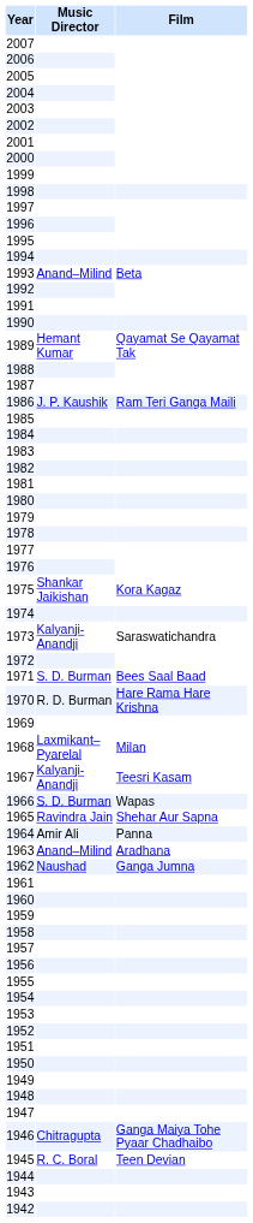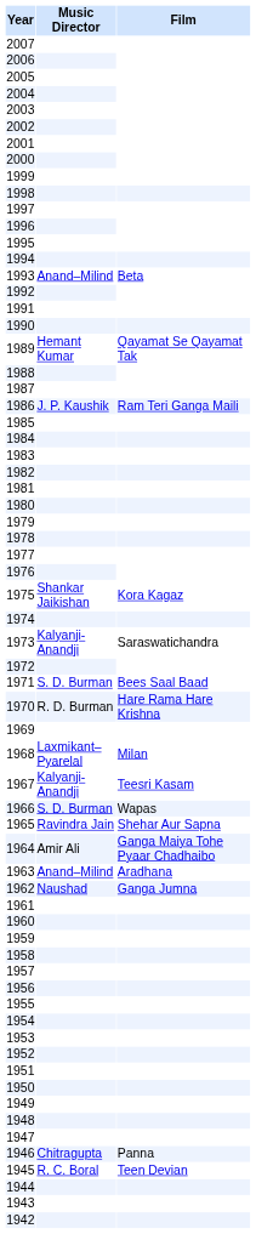 <table cellspacing="1" cellpadding="1" border="0" width="50%">
 <tr bgcolor="#d1e4fd">
 <th>Year</th>
 <th>Music Director</th>
 <th>Film</th>
 </tr>
 <tr>
 <td>2007</td>
 <td></td>
 </tr>
 <tr bgcolor=#edf3fe>
 <td>2006</td>
 <td></td>
 </tr>
 <tr>
 <td>2005</td>
 <td></td>
 </tr>
 <tr bgcolor=#edf3fe>
 <td>2004</td>
 <td></td>
 </tr>
 <tr>
 <td>2003</td>
 <td></td>
 </tr>
 <tr bgcolor=#edf3fe>
 <td>2002</td>
 <td></td>
 </tr>
 <tr>
 <td>2001</td>
 <td></td>
 </tr>
 <tr bgcolor=#edf3fe>
 <td>2000</td>
 <td></td>
 </tr>
 <tr>
 <td>1999</td>
 <td></td>
 </tr>
 <tr bgcolor=#edf3fe>
 <td>1998</td>
 <td></td>
 <td></td>
 </tr>
 <tr>
 <td>1997</td>
 <td></td>
 </tr>
 <tr bgcolor=#edf3fe>
 <td>1996</td>
 <td></td>
 </tr>
 <tr>
 <td>1995</td>
 <td></td>
 </tr>
 <tr bgcolor=#edf3fe>
 <td>1994</td>
 <td></td>
 <td></td>
 </tr>
 <tr>
 <td>1993</td>
 <td><a href='#'>Anand–Milind</a></td>
 <td><a href='#'>Beta</a></td>
 </tr>
 <tr bgcolor=#edf3fe>
 <td>1992</td>
 <td></td>
 </tr>
 <tr>
 <td>1991</td>
 <td></td>
 <td></td>
 </tr>
 <tr bgcolor=#edf3fe>
 <td>1990</td>
 <td></td>
 <td></td>
 </tr>
 <tr>
 <td>1989</td>
 <td><a href='#'>Hemant Kumar</a></td>
 <td><a href='#'>Qayamat Se Qayamat Tak</a></td>
 </tr>
 <tr bgcolor=#edf3fe>
 <td>1988</td>
 <td></td>
 </tr>
 <tr>
 <td>1987</td>
 <td></td>
 </tr>
 <tr bgcolor=#edf3fe>
 <td>1986</td>
 <td><a href='#'>J. P. Kaushik</a></td>
 <td><a href='#'>Ram Teri Ganga Maili</a></td>
 </tr>
 <tr>
 <td>1985</td>
 <td></td>
 <td></td>
 </tr>
 <tr bgcolor=#edf3fe>
 <td>1984</td>
 <td></td>
 <td></td>
 </tr>
 <tr>
 <td>1983</td>
 <td></td>
 <td></td>
 </tr>
 <tr bgcolor=#edf3fe>
 <td>1982</td>
 <td></td>
 <td></td>
 </tr>
 <tr>
 <td>1981</td>
 <td></td>
 </tr>
 <tr bgcolor=#edf3fe>
 <td>1980</td>
 <td></td>
 <td></td>
 </tr>
 <tr>
 <td>1979</td>
 <td></td>
 <td></td>
 </tr>
 <tr bgcolor=#edf3fe>
 <td>1978</td>
 <td></td>
 <td></td>
 </tr>
 <tr>
 <td>1977</td>
 <td></td>
 <td></td>
 </tr>
 <tr bgcolor=#edf3fe>
 <td>1976</td>
 <td></td>
 </tr>
 <tr>
 <td>1975</td>
 <td><a href='#'>Shankar Jaikishan</a></td>
 <td><a href='#'>Kora Kagaz</a></td>
 </tr>
 <tr bgcolor=#edf3fe>
 <td>1974</td>
 <td></td>
 <td></td>
 </tr>
 <tr>
 <td>1973</td>
 <td><a href='#'>Kalyanji-Anandji</a></td>
 <td>Saraswatichandra</td>
 </tr>
 <tr bgcolor=#edf3fe>
 <td>1972</td>
 <td></td>
 </tr>
 <tr>
 <td>1971</td>
 <td><a href='#'>S. D. Burman</a></td>
 <td><a href='#'>Bees Saal Baad</a></td>
 </tr>
 <tr bgcolor=#edf3fe>
 <td>1970</td>
 <td>R. D. Burman</td>
 <td><a href='#'>Hare Rama Hare Krishna</a></td>
 </tr>
 <tr>
 <td>1969</td>
 <td></td>
 </tr>
 <tr>
 <td>1968</td>
 <td><a href='#'>Laxmikant–Pyarelal</a></td>
 <td><a href='#'>Milan</a></td>
 </tr>
 <tr>
 <td>1967</td>
 <td><a href='#'>Kalyanji-Anandji</a></td>
 <td><a href='#'>Teesri Kasam</a></td>
 </tr>
 <tr bgcolor=#edf3fe>
 <td>1966</td>
 <td><a href='#'>S. D. Burman</a></td>
 <td>Wapas</td>
 </tr>
 <tr>
 <td>1965</td>
 <td><a href='#'>Ravindra Jain</a></td>
 <td><a href='#'>Shehar Aur Sapna</a></td>
 </tr>
 <tr bgcolor=#edf3fe>
 <td>1964</td>
 <td>Amir Ali</td>
-<td>Panna</td>
+<td><a href='#'>Ganga Maiya Tohe Pyaar Chadhaibo</a></td>
 </tr>
 <tr>
 <td>1963</td>
 <td><a href='#'>Anand–Milind</a></td>
 <td><a href='#'>Aradhana</a></td>
 </tr>
 <tr bgcolor=#edf3fe>
 <td>1962</td>
 <td><a href='#'>Naushad</a></td>
 <td><a href='#'>Ganga Jumna</a></td>
 </tr>
 <tr>
 <td>1961</td>
 <td></td>
 <td></td>
 </tr>
 <tr bgcolor=#edf3fe>
 <td>1960</td>
 <td></td>
 <td></td>
 </tr>
 <tr>
 <td>1959</td>
 <td></td>
 <td></td>
 </tr>
 <tr bgcolor=#edf3fe>
 <td>1958</td>
 <td></td>
 <td></td>
 </tr>
 <tr>
 <td>1957</td>
 <td></td>
 <td></td>
 </tr>
 <tr bgcolor=#edf3fe>
 <td>1956</td>
 <td></td>
 <td></td>
 </tr>
 <tr>
 <td>1955</td>
 <td></td>
 <td></td>
 </tr>
 <tr bgcolor=#edf3fe>
 <td>1954</td>
 <td></td>
 <td></td>
 </tr>
 <tr>
 <td>1953</td>
 <td></td>
 <td></td>
 </tr>
 <tr bgcolor=#edf3fe>
 <td>1952</td>
 <td></td>
 <td></td>
 </tr>
 <tr>
 <td>1951</td>
 <td></td>
 <td></td>
 </tr>
 <tr bgcolor=#edf3fe>
 <td>1950</td>
 <td></td>
 <td></td>
 </tr>
 <tr>
 <td>1949</td>
 <td></td>
 <td></td>
 </tr>
 <tr bgcolor=#edf3fe>
 <td>1948</td>
 <td></td>
 <td></td>
 </tr>
 <tr>
 <td>1947</td>
 <td></td>
 <td></td>
 </tr>
 <tr bgcolor=#edf3fe>
 <td>1946</td>
 <td><a href='#'>Chitragupta</a></td>
-<td><a href='#'>Ganga Maiya Tohe Pyaar Chadhaibo</a></td>
+<td>Panna</td>
 </tr>
 <tr>
 <td>1945</td>
 <td><a href='#'>R. C. Boral</a></td>
 <td><a href='#'>Teen Devian</a></td>
 </tr>
 <tr bgcolor=#edf3fe>
 <td>1944</td>
 <td></td>
 <td></td>
 </tr>
 <tr>
 <td>1943</td>
 <td></td>
 <td></td>
 </tr>
 <tr bgcolor=#edf3fe>
 <td>1942</td>
 <td></td>
 <td></td>
 </tr>
 </table>
